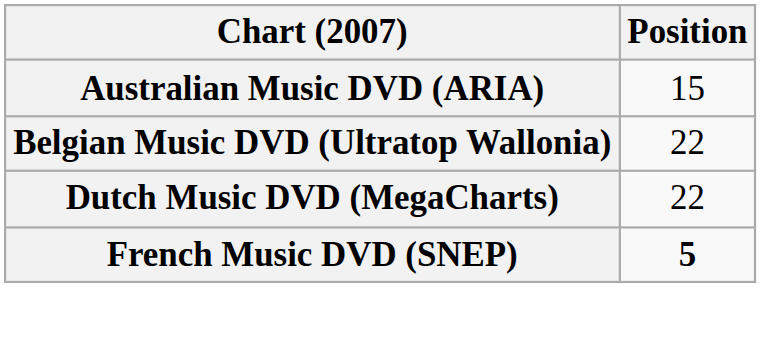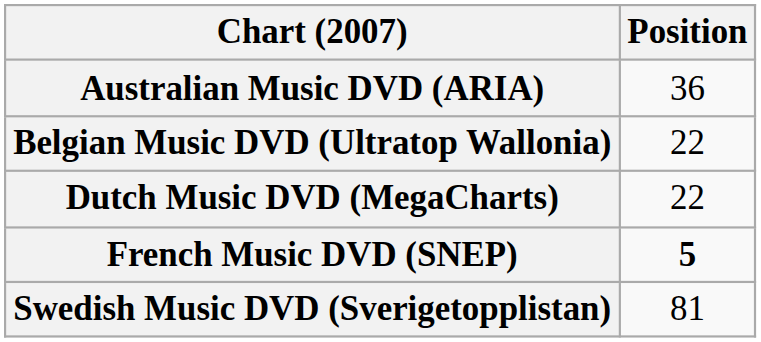 <table class="wikitable sortable plainrowheaders" style="text-align:center">
 <tr>
 <th scope="col">Chart (2007)</th>
 <th scope="col">Position</th>
 </tr>
 <tr>
 <th scope="row">Australian Music DVD (ARIA)</th>
-<td>15</td>
+<td>36</td>
 </tr>
 <tr>
 <th scope="row">Belgian Music DVD (Ultratop Wallonia)</th>
 <td>22</td>
 </tr>
 <tr>
 <th scope="row">Dutch Music DVD (MegaCharts)</th>
 <td>22</td>
 </tr>
 <tr>
 <th scope="row">French Music DVD (SNEP)</th>
 <td><strong>5</strong></td>
 </tr>
+<tr>
+<th scope="row">Swedish Music DVD (Sverigetopplistan)</th>
+<td>81</td>
+</tr>
 </table>
